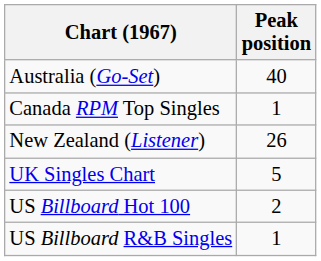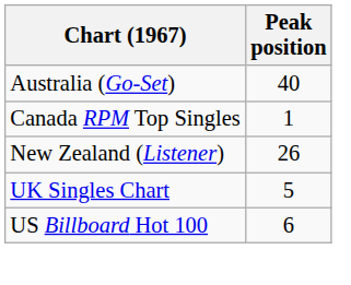 <table class="wikitable sortable">
 <tr>
 <th align="left">Chart (1967)</th>
 <th align="left">Peak<br>position</th>
 </tr>
 <tr>
 <td>Australia (<em><a href='#'>Go-Set</a></em>) </td>
 <td style="text-align:center;">40</td>
 </tr>
 <tr>
 <td>Canada <em><a href='#'>RPM</a></em> Top Singles</td>
 <td style="text-align:center;">1</td>
 </tr>
 <tr>
 <td>New Zealand (<em><a href='#'>Listener</a></em>)</td>
 <td style="text-align:center;">26</td>
 </tr>
 <tr>
 <td><a href='#'>UK Singles Chart</a></td>
 <td style="text-align:center;">5</td>
 </tr>
 <tr>
 <td>US <a href='#'><em>Billboard</em> Hot 100</a></td>
-<td style="text-align:center;">2</td>
-</tr>
-<tr>
-<td>US <em>Billboard</em> <a href='#'>R&B Singles</a></td>
-<td style="text-align:center;">1</td>
+<td style="text-align:center;">6</td>
 </tr>
 </table>
